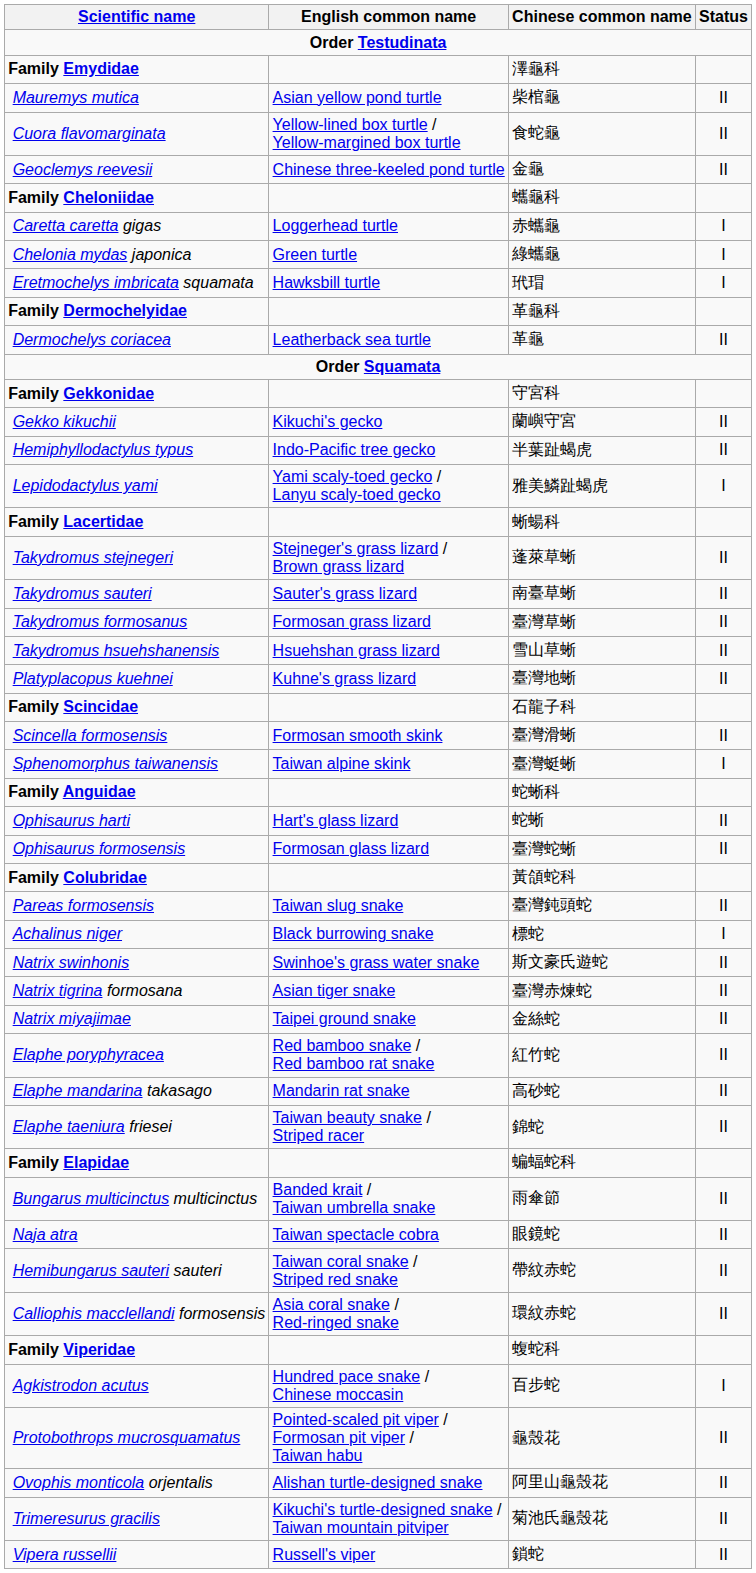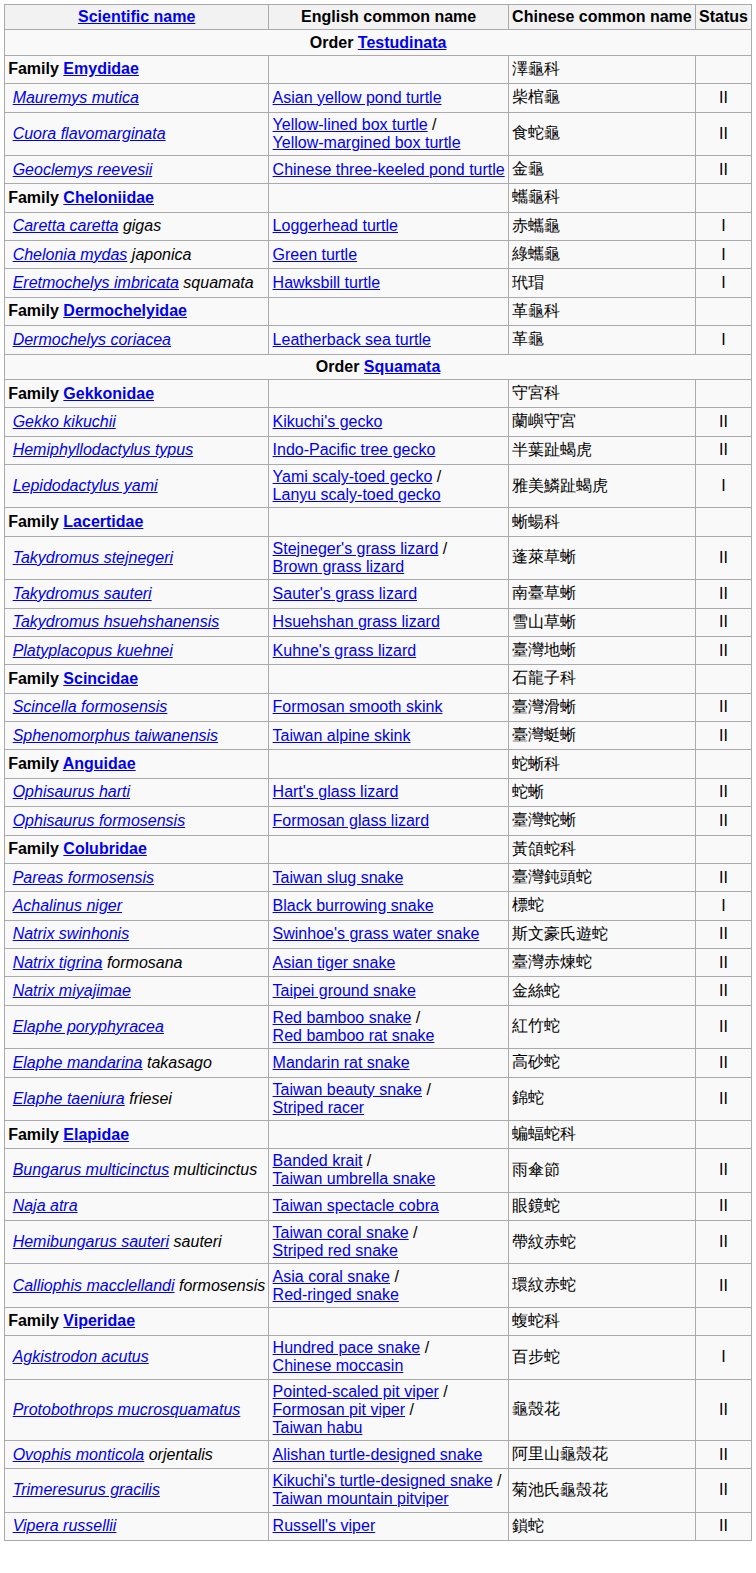 <table class="wikitable">
 <tr>
 <th><a href='#'>Scientific name</a></th>
 <th>English common name</th>
 <th>Chinese common name</th>
 <th>Status</th>
 </tr>
 <tr>
 <td colspan=4 align=center><strong>Order <a href='#'>Testudinata</a></strong></td>
 </tr>
 <tr>
 <td><strong>Family <a href='#'>Emydidae</a></strong></td>
 <td></td>
 <td>澤龜科</td>
 <td></td>
 </tr>
 <tr>
 <td> <em><a href='#'>Mauremys mutica</a></em></td>
 <td><a href='#'>Asian yellow pond turtle</a></td>
 <td>柴棺龜</td>
 <td align=center>II</td>
 </tr>
 <tr>
 <td> <em><a href='#'>Cuora flavomarginata</a></em></td>
 <td><a href='#'>Yellow-lined box turtle</a> /<br><a href='#'>Yellow-margined box turtle</a></td>
 <td>食蛇龜</td>
 <td align=center>II</td>
 </tr>
 <tr>
 <td> <em><a href='#'>Geoclemys reevesii</a></em></td>
 <td><a href='#'>Chinese three-keeled pond turtle</a></td>
 <td>金龜</td>
 <td align=center>II</td>
 </tr>
 <tr>
 <td><strong>Family <a href='#'>Cheloniidae</a></strong></td>
 <td></td>
 <td>蠵龜科</td>
 <td></td>
 </tr>
 <tr>
 <td> <em><a href='#'>Caretta caretta</a> gigas</em></td>
 <td><a href='#'>Loggerhead turtle</a></td>
 <td>赤蠵龜</td>
 <td align=center>I</td>
 </tr>
 <tr>
 <td> <em><a href='#'>Chelonia mydas</a> japonica</em></td>
 <td><a href='#'>Green turtle</a></td>
 <td>綠蠵龜</td>
 <td align=center>I</td>
 </tr>
 <tr>
 <td> <em><a href='#'>Eretmochelys imbricata</a> squamata</em></td>
 <td><a href='#'>Hawksbill turtle</a></td>
 <td>玳瑁</td>
 <td align=center>I</td>
 </tr>
 <tr>
 <td><strong>Family <a href='#'>Dermochelyidae</a></strong></td>
 <td></td>
 <td>革龜科</td>
 <td></td>
 </tr>
 <tr>
 <td> <em><a href='#'>Dermochelys coriacea</a></em></td>
 <td><a href='#'>Leatherback sea turtle</a></td>
 <td>革龜</td>
-<td align=center>II</td>
+<td align=center>I</td>
 </tr>
 <tr>
 <td colspan=4 align=center><strong>Order <a href='#'>Squamata</a></strong></td>
 </tr>
 <tr>
 <td><strong>Family <a href='#'>Gekkonidae</a></strong></td>
 <td></td>
 <td>守宮科</td>
 <td></td>
 </tr>
 <tr>
 <td> <em><a href='#'>Gekko kikuchii</a></em></td>
 <td><a href='#'>Kikuchi's gecko</a></td>
 <td>蘭嶼守宮</td>
 <td align=center>II</td>
 </tr>
 <tr>
 <td> <em><a href='#'>Hemiphyllodactylus typus</a></em></td>
 <td><a href='#'>Indo-Pacific tree gecko</a></td>
 <td>半葉趾蝎虎</td>
 <td align=center>II</td>
 </tr>
 <tr>
 <td> <em><a href='#'>Lepidodactylus yami</a></em></td>
 <td><a href='#'>Yami scaly-toed gecko</a> /<br><a href='#'>Lanyu scaly-toed gecko</a></td>
 <td>雅美鱗趾蝎虎</td>
 <td align=center>I</td>
 </tr>
 <tr>
 <td><strong>Family <a href='#'>Lacertidae</a></strong></td>
 <td></td>
 <td>蜥蝪科</td>
 <td></td>
 </tr>
 <tr>
 <td> <em><a href='#'>Takydromus stejnegeri</a></em></td>
 <td><a href='#'>Stejneger's grass lizard</a> /<br><a href='#'>Brown grass lizard</a></td>
 <td>蓬萊草蜥</td>
 <td align=center>II</td>
 </tr>
 <tr>
 <td> <em><a href='#'>Takydromus sauteri</a></em></td>
 <td><a href='#'>Sauter's grass lizard</a></td>
 <td>南臺草蜥</td>
 <td align=center>II</td>
 </tr>
 <tr>
-<td> <em><a href='#'>Takydromus formosanus</a></em></td>
-<td><a href='#'>Formosan grass lizard</a></td>
-<td>臺灣草蜥</td>
-<td align=center>II</td>
-</tr>
-<tr>
 <td> <em><a href='#'>Takydromus hsuehshanensis</a></em></td>
 <td><a href='#'>Hsuehshan grass lizard</a></td>
 <td>雪山草蜥</td>
 <td align=center>II</td>
 </tr>
 <tr>
 <td> <em><a href='#'>Platyplacopus kuehnei</a></em></td>
 <td><a href='#'>Kuhne's grass lizard</a></td>
 <td>臺灣地蜥</td>
 <td align=center>II</td>
 </tr>
 <tr>
 <td><strong>Family <a href='#'>Scincidae</a></strong></td>
 <td></td>
 <td>石龍子科</td>
 <td></td>
 </tr>
 <tr>
 <td> <em><a href='#'>Scincella formosensis</a></em></td>
 <td><a href='#'>Formosan smooth skink</a></td>
 <td>臺灣滑蜥</td>
 <td align=center>II</td>
 </tr>
 <tr>
 <td> <em><a href='#'>Sphenomorphus taiwanensis</a></em></td>
 <td><a href='#'>Taiwan alpine skink</a></td>
 <td>臺灣蜓蜥</td>
-<td align=center>I</td>
+<td align=center>II</td>
 </tr>
 <tr>
 <td><strong>Family <a href='#'>Anguidae</a></strong></td>
 <td></td>
 <td>蛇蜥科</td>
 <td></td>
 </tr>
 <tr>
 <td> <em><a href='#'>Ophisaurus harti</a></em></td>
 <td><a href='#'>Hart's glass lizard</a></td>
 <td>蛇蜥</td>
 <td align=center>II</td>
 </tr>
 <tr>
 <td> <em><a href='#'>Ophisaurus formosensis</a></em></td>
 <td><a href='#'>Formosan glass lizard</a></td>
 <td>臺灣蛇蜥</td>
 <td align=center>II</td>
 </tr>
 <tr>
 <td><strong>Family <a href='#'>Colubridae</a></strong></td>
 <td></td>
 <td>黃頜蛇科</td>
 <td></td>
 </tr>
 <tr>
 <td> <em><a href='#'>Pareas formosensis</a></em></td>
 <td><a href='#'>Taiwan slug snake</a></td>
 <td>臺灣鈍頭蛇</td>
 <td align=center>II</td>
 </tr>
 <tr>
 <td> <em><a href='#'>Achalinus niger</a></em></td>
 <td><a href='#'>Black burrowing snake</a></td>
 <td>標蛇</td>
 <td align=center>I</td>
 </tr>
 <tr>
 <td> <em><a href='#'>Natrix swinhonis</a></em></td>
 <td><a href='#'>Swinhoe's grass water snake</a></td>
 <td>斯文豪氏遊蛇</td>
 <td align=center>II</td>
 </tr>
 <tr>
 <td> <em><a href='#'>Natrix tigrina</a> formosana</em></td>
 <td><a href='#'>Asian tiger snake</a></td>
 <td>臺灣赤煉蛇</td>
 <td align=center>II</td>
 </tr>
 <tr>
 <td> <em><a href='#'>Natrix miyajimae</a></em></td>
 <td><a href='#'>Taipei ground snake</a></td>
 <td>金絲蛇</td>
 <td align=center>II</td>
 </tr>
 <tr>
 <td> <em><a href='#'>Elaphe poryphyracea</a></em></td>
 <td><a href='#'>Red bamboo snake</a> /<br><a href='#'>Red bamboo rat snake</a></td>
 <td>紅竹蛇</td>
 <td align=center>II</td>
 </tr>
 <tr>
 <td> <em><a href='#'>Elaphe mandarina</a> takasago</em></td>
 <td><a href='#'>Mandarin rat snake</a></td>
 <td>高砂蛇</td>
 <td align=center>II</td>
 </tr>
 <tr>
 <td> <em><a href='#'>Elaphe taeniura</a> friesei</em></td>
 <td><a href='#'>Taiwan beauty snake</a> /<br><a href='#'>Striped racer</a></td>
 <td>錦蛇</td>
 <td align=center>II</td>
 </tr>
 <tr>
 <td><strong>Family <a href='#'>Elapidae</a></strong></td>
 <td></td>
 <td>蝙蝠蛇科</td>
 <td></td>
 </tr>
 <tr>
 <td> <em><a href='#'>Bungarus multicinctus</a> multicinctus</em></td>
 <td><a href='#'>Banded krait</a> /<br><a href='#'>Taiwan umbrella snake</a></td>
 <td>雨傘節</td>
 <td align=center>II</td>
 </tr>
 <tr>
 <td> <em><a href='#'>Naja atra</a></em></td>
 <td><a href='#'>Taiwan spectacle cobra</a></td>
 <td>眼鏡蛇</td>
 <td align=center>II</td>
 </tr>
 <tr>
 <td> <em><a href='#'>Hemibungarus sauteri</a> sauteri</em></td>
 <td><a href='#'>Taiwan coral snake</a> /<br><a href='#'>Striped red snake</a></td>
 <td>帶紋赤蛇</td>
 <td align=center>II</td>
 </tr>
 <tr>
 <td> <em><a href='#'>Calliophis macclellandi</a> formosensis</em></td>
 <td><a href='#'>Asia coral snake</a> /<br><a href='#'>Red-ringed snake</a></td>
 <td>環紋赤蛇</td>
 <td align=center>II</td>
 </tr>
 <tr>
 <td><strong>Family <a href='#'>Viperidae</a></strong></td>
 <td></td>
 <td>蝮蛇科</td>
 <td></td>
 </tr>
 <tr>
 <td> <em><a href='#'>Agkistrodon acutus</a></em></td>
 <td><a href='#'>Hundred pace snake</a> /<br><a href='#'>Chinese moccasin</a></td>
 <td>百步蛇</td>
 <td align=center>I</td>
 </tr>
 <tr>
 <td> <em><a href='#'>Protobothrops mucrosquamatus</a></em></td>
 <td><a href='#'>Pointed-scaled pit viper</a> /<br><a href='#'>Formosan pit viper</a> /<br> <a href='#'>Taiwan habu</a></td>
 <td>龜殼花</td>
 <td align=center>II</td>
 </tr>
 <tr>
 <td> <em><a href='#'>Ovophis monticola</a> orjentalis</em></td>
 <td><a href='#'>Alishan turtle-designed snake</a></td>
 <td>阿里山龜殼花</td>
 <td align=center>II</td>
 </tr>
 <tr>
 <td> <em><a href='#'>Trimeresurus gracilis</a></em></td>
 <td><a href='#'>Kikuchi's turtle-designed snake</a> /<br><a href='#'>Taiwan mountain pitviper</a></td>
 <td>菊池氏龜殼花</td>
 <td align=center>II</td>
 </tr>
 <tr>
 <td> <em><a href='#'>Vipera russellii</a></em></td>
 <td><a href='#'>Russell's viper</a></td>
 <td>鎖蛇</td>
 <td align=center>II</td>
 </tr>
 <tr>
 </tr>
 </table>
